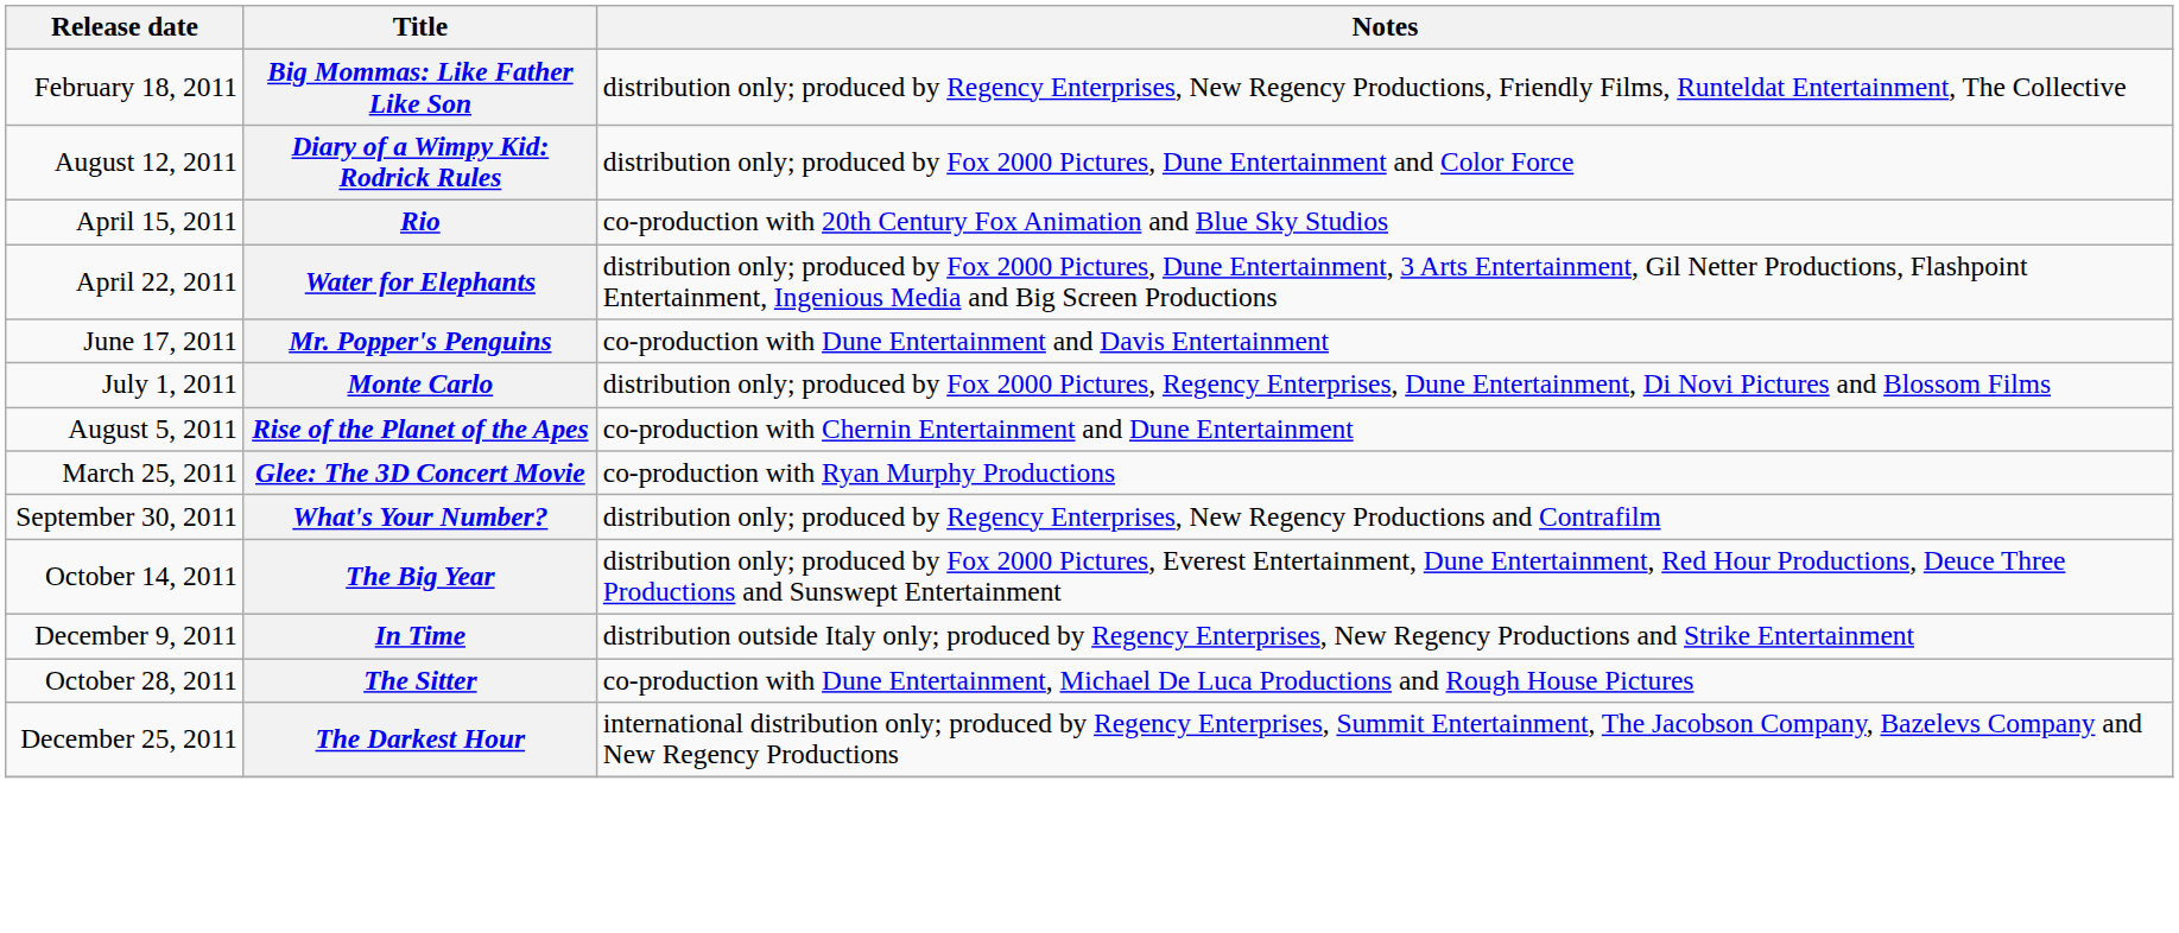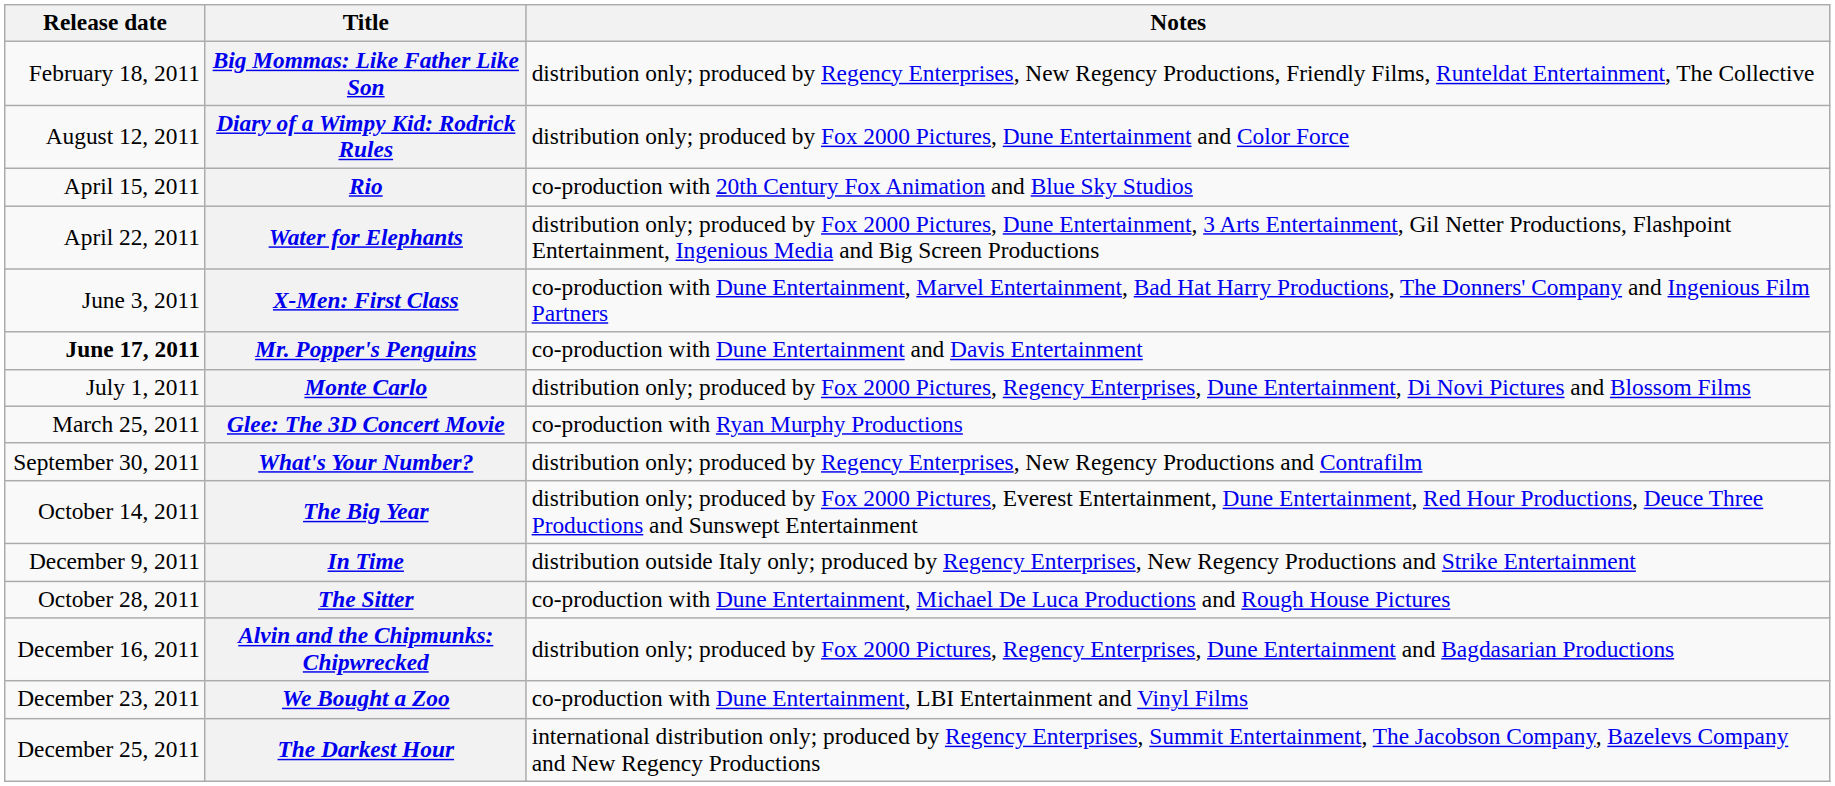 <table class="wikitable plainrowheaders sortable" style="width:99%;">
 <tr>
 <th scope="col" style="width:130px;">Release date</th>
 <th scope="col">Title</th>
 <th scope="col" class="unsortable">Notes</th>
 </tr>
 <tr>
 <td style="text-align:right;">February 18, 2011</td>
 <th scope="row"><em><a href='#'>Big Mommas: Like Father Like Son</a></em></th>
 <td>distribution only; produced by <a href='#'>Regency Enterprises</a>, New Regency Productions, Friendly Films, <a href='#'>Runteldat Entertainment</a>, The Collective</td>
 </tr>
 <tr>
 <td style="text-align:right;">August 12, 2011</td>
 <th scope="row"><em><a href='#'>Diary of a Wimpy Kid: Rodrick Rules</a></em></th>
 <td>distribution only; produced by <a href='#'>Fox 2000 Pictures</a>, <a href='#'>Dune Entertainment</a> and <a href='#'>Color Force</a></td>
 </tr>
 <tr>
 <td style="text-align:right;">April 15, 2011</td>
 <th scope="row"><em><a href='#'>Rio</a></em></th>
 <td>co-production with <a href='#'>20th Century Fox Animation</a> and <a href='#'>Blue Sky Studios</a></td>
 </tr>
 <tr>
 <td style="text-align:right;">April 22, 2011</td>
 <th scope="row"><em><a href='#'>Water for Elephants</a></em></th>
 <td>distribution only; produced by <a href='#'>Fox 2000 Pictures</a>, <a href='#'>Dune Entertainment</a>, <a href='#'>3 Arts Entertainment</a>, Gil Netter Productions, Flashpoint Entertainment, <a href='#'>Ingenious Media</a> and Big Screen Productions</td>
 </tr>
 <tr>
-<td style="text-align:right;">June 17, 2011</td>
+<td style="text-align:right;">June 3, 2011</td>
+<th scope="row"><em><a href='#'>X-Men: First Class</a></em></th>
+<td>co-production with <a href='#'>Dune Entertainment</a>, <a href='#'>Marvel Entertainment</a>, <a href='#'>Bad Hat Harry Productions</a>, <a href='#'>The Donners' Company</a> and <a href='#'>Ingenious Film Partners</a></td>
+</tr>
+<tr>
+<td style="text-align:right;"><strong>June 17, 2011</strong></td>
 <th scope="row"><em><a href='#'>Mr. Popper's Penguins</a></em></th>
 <td>co-production with <a href='#'>Dune Entertainment</a> and <a href='#'>Davis Entertainment</a></td>
 </tr>
 <tr>
 <td style="text-align:right;">July 1, 2011</td>
 <th scope="row"><em><a href='#'>Monte Carlo</a></em></th>
 <td>distribution only; produced by <a href='#'>Fox 2000 Pictures</a>, <a href='#'>Regency Enterprises</a>, <a href='#'>Dune Entertainment</a>, <a href='#'>Di Novi Pictures</a> and <a href='#'>Blossom Films</a></td>
-</tr>
-<tr>
-<td style="text-align:right;">August 5, 2011</td>
-<th scope="row"><em><a href='#'>Rise of the Planet of the Apes</a></em></th>
-<td>co-production with <a href='#'>Chernin Entertainment</a> and <a href='#'>Dune Entertainment</a></td>
 </tr>
 <tr>
 <td style="text-align:right;">March 25, 2011</td>
 <th scope="row"><em><a href='#'>Glee: The 3D Concert Movie</a></em></th>
 <td>co-production with <a href='#'>Ryan Murphy Productions</a></td>
 </tr>
 <tr>
 <td style="text-align:right;">September 30, 2011</td>
 <th scope="row"><em><a href='#'>What's Your Number?</a></em></th>
 <td>distribution only; produced by <a href='#'>Regency Enterprises</a>, New Regency Productions and <a href='#'>Contrafilm</a></td>
 </tr>
 <tr>
 <td style="text-align:right;">October 14, 2011</td>
 <th scope="row"><em><a href='#'>The Big Year</a></em></th>
 <td>distribution only; produced by <a href='#'>Fox 2000 Pictures</a>, Everest Entertainment, <a href='#'>Dune Entertainment</a>, <a href='#'>Red Hour Productions</a>, <a href='#'>Deuce Three Productions</a> and Sunswept Entertainment</td>
 </tr>
 <tr>
 <td style="text-align:right;">December 9, 2011</td>
 <th scope="row"><em><a href='#'>In Time</a></em></th>
 <td>distribution outside Italy only; produced by <a href='#'>Regency Enterprises</a>, New Regency Productions and <a href='#'>Strike Entertainment</a></td>
 </tr>
 <tr>
 <td style="text-align:right;">October 28, 2011</td>
 <th scope="row"><em><a href='#'>The Sitter</a></em></th>
 <td>co-production with <a href='#'>Dune Entertainment</a>, <a href='#'>Michael De Luca Productions</a> and <a href='#'>Rough House Pictures</a></td>
 </tr>
 <tr>
+<td style="text-align:right;">December 16, 2011</td>
+<th scope="row"><em><a href='#'>Alvin and the Chipmunks: Chipwrecked</a></em></th>
+<td>distribution only; produced by <a href='#'>Fox 2000 Pictures</a>, <a href='#'>Regency Enterprises</a>, <a href='#'>Dune Entertainment</a> and <a href='#'>Bagdasarian Productions</a></td>
+</tr>
+<tr>
+<td style="text-align:right;">December 23, 2011</td>
+<th scope="row"><em><a href='#'>We Bought a Zoo</a></em></th>
+<td>co-production with <a href='#'>Dune Entertainment</a>, LBI Entertainment and <a href='#'>Vinyl Films</a></td>
+</tr>
+<tr>
 <td style="text-align:right;">December 25, 2011</td>
 <th scope="row"><em><a href='#'>The Darkest Hour</a></em></th>
 <td>international distribution only; produced by <a href='#'>Regency Enterprises</a>, <a href='#'>Summit Entertainment</a>, <a href='#'>The Jacobson Company</a>, <a href='#'>Bazelevs Company</a> and New Regency Productions</td>
 </tr>
 <tr>
 </tr>
 </table>
